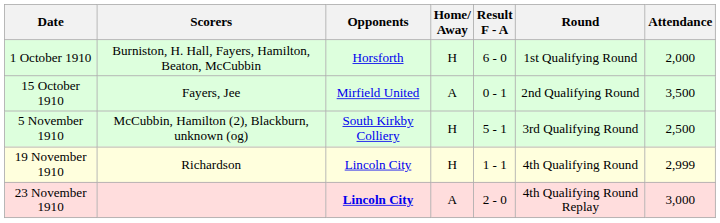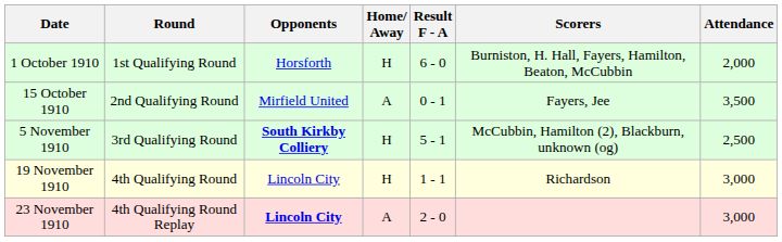 <table class="wikitable" style="text-align:center">
 <tr>
 <th>Date</th>
-<th>Scorers</th>
+<th>Round</th>
 <th>Opponents</th>
 <th>Home/<br>Away</th>
 <th>Result<br>F - A</th>
-<th>Round</th>
+<th>Scorers</th>
 <th>Attendance</th>
 </tr>
 <tr bgcolor="#ddffdd">
 <td>1 October 1910</td>
-<td>Burniston, H. Hall, Fayers, Hamilton, Beaton, McCubbin</td>
+<td>1st Qualifying Round</td>
 <td><a href='#'>Horsforth</a></td>
 <td>H</td>
 <td>6 - 0</td>
-<td>1st Qualifying Round</td>
+<td>Burniston, H. Hall, Fayers, Hamilton, Beaton, McCubbin</td>
 <td>2,000</td>
 </tr>
 <tr bgcolor="#ddffdd">
 <td>15 October 1910</td>
-<td>Fayers, Jee</td>
+<td>2nd Qualifying Round</td>
 <td><a href='#'>Mirfield United</a></td>
 <td>A</td>
 <td>0 - 1</td>
-<td>2nd Qualifying Round</td>
+<td>Fayers, Jee</td>
 <td>3,500</td>
 </tr>
 <tr bgcolor="#ddffdd">
 <td>5 November 1910</td>
-<td>McCubbin, Hamilton (2), Blackburn, unknown (og)</td>
-<td><a href='#'>South Kirkby Colliery</a></td>
+<td>3rd Qualifying Round</td>
+<td><strong><a href='#'>South Kirkby Colliery</a></strong></td>
 <td>H</td>
 <td>5 - 1</td>
-<td>3rd Qualifying Round</td>
+<td>McCubbin, Hamilton (2), Blackburn, unknown (og)</td>
 <td>2,500</td>
 </tr>
 <tr bgcolor="#ffffdd">
 <td>19 November 1910</td>
-<td>Richardson</td>
+<td>4th Qualifying Round</td>
 <td><a href='#'>Lincoln City</a></td>
 <td>H</td>
 <td>1 - 1</td>
-<td>4th Qualifying Round</td>
-<td>2,999</td>
+<td>Richardson</td>
+<td>3,000</td>
 </tr>
 <tr bgcolor="#ffdddd">
 <td>23 November 1910</td>
-<td></td>
+<td>4th Qualifying Round Replay</td>
 <td><strong><a href='#'>Lincoln City</a></strong></td>
 <td>A</td>
 <td>2 - 0</td>
-<td>4th Qualifying Round Replay</td>
+<td></td>
 <td>3,000</td>
 </tr>
 </table>
